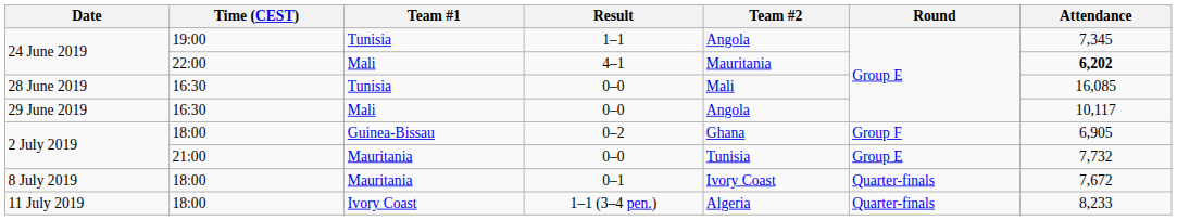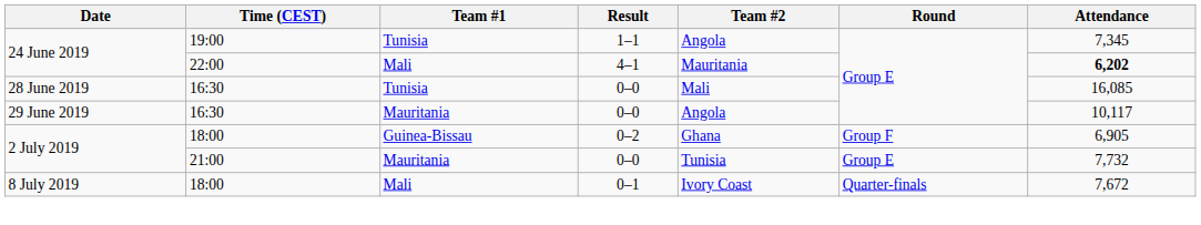 <table class="wikitable" style="text-align: left;" width="100%">
 <tr>
 <th>Date</th>
 <th>Time (<a href='#'>CEST</a>)</th>
 <th>Team #1</th>
 <th>Result</th>
 <th>Team #2</th>
 <th>Round</th>
 <th>Attendance</th>
 </tr>
 <tr>
 <td rowspan="2">24 June 2019</td>
 <td>19:00</td>
 <td> <a href='#'>Tunisia</a></td>
 <td style="text-align:center;">1–1</td>
 <td> <a href='#'>Angola</a></td>
 <td rowspan="4"><a href='#'>Group E</a></td>
 <td style="text-align:center;">7,345</td>
 </tr>
 <tr>
 <td>22:00</td>
 <td> <a href='#'>Mali</a></td>
 <td style="text-align:center;">4–1</td>
 <td> <a href='#'>Mauritania</a></td>
 <td style="text-align:center;"><strong>6,202</strong></td>
 </tr>
 <tr>
 <td>28 June 2019</td>
 <td>16:30</td>
 <td> <a href='#'>Tunisia</a></td>
 <td style="text-align:center;">0–0</td>
 <td> <a href='#'>Mali</a></td>
 <td style="text-align:center;">16,085</td>
 </tr>
 <tr>
 <td>29 June 2019</td>
 <td>16:30</td>
-<td> <a href='#'>Mali</a></td>
+<td> <a href='#'>Mauritania</a></td>
 <td style="text-align:center;">0–0</td>
 <td> <a href='#'>Angola</a></td>
 <td style="text-align:center;">10,117</td>
 </tr>
 <tr>
 <td rowspan="2">2 July 2019</td>
 <td>18:00</td>
 <td> <a href='#'>Guinea-Bissau</a></td>
 <td style="text-align:center;">0–2</td>
 <td> <a href='#'>Ghana</a></td>
 <td><a href='#'>Group F</a></td>
 <td style="text-align:center;">6,905</td>
 </tr>
 <tr>
 <td>21:00</td>
 <td> <a href='#'>Mauritania</a></td>
 <td style="text-align:center;">0–0</td>
 <td> <a href='#'>Tunisia</a></td>
 <td><a href='#'>Group E</a></td>
 <td style="text-align:center;">7,732</td>
 </tr>
 <tr>
 <td>8 July 2019</td>
 <td>18:00</td>
-<td> <a href='#'>Mauritania</a></td>
+<td> <a href='#'>Mali</a></td>
 <td style="text-align:center;">0–1</td>
 <td> <a href='#'>Ivory Coast</a></td>
 <td><a href='#'>Quarter-finals</a></td>
 <td style="text-align:center;">7,672</td>
 </tr>
-<tr>
-<td>11 July 2019</td>
-<td>18:00</td>
-<td> <a href='#'>Ivory Coast</a></td>
-<td style="text-align:center;">1–1 (3–4 <a href='#'>pen.</a>)</td>
-<td> <a href='#'>Algeria</a></td>
-<td><a href='#'>Quarter-finals</a></td>
-<td style="text-align:center;">8,233</td>
-</tr>
 </table>
